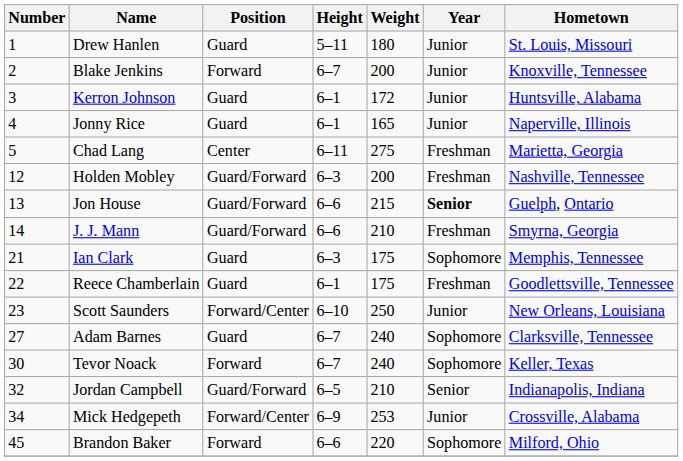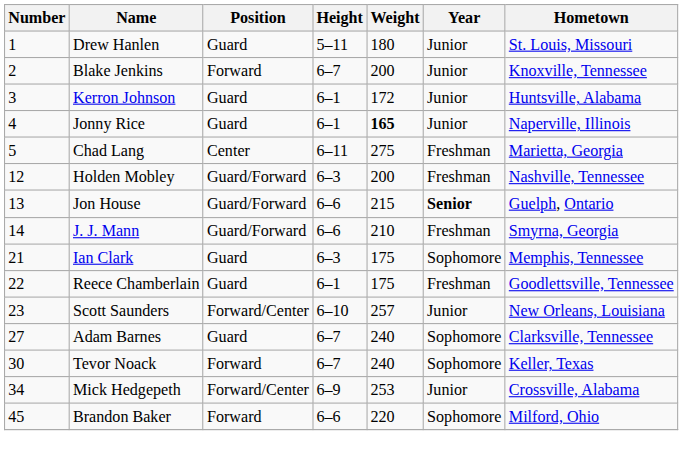 <table class="wikitable" style="font-size: 95%;">
 <tr>
 <th>Number</th>
 <th>Name</th>
 <th>Position</th>
 <th>Height</th>
 <th>Weight</th>
 <th>Year</th>
 <th>Hometown</th>
 </tr>
 <tr>
 <td>1</td>
 <td>Drew Hanlen</td>
 <td>Guard</td>
 <td>5–11</td>
 <td>180</td>
 <td>Junior</td>
 <td><a href='#'>St. Louis, Missouri</a></td>
 </tr>
 <tr>
 <td>2</td>
 <td>Blake Jenkins</td>
 <td>Forward</td>
 <td>6–7</td>
 <td>200</td>
 <td>Junior</td>
 <td><a href='#'>Knoxville, Tennessee</a></td>
 </tr>
 <tr>
 <td>3</td>
 <td><a href='#'>Kerron Johnson</a></td>
 <td>Guard</td>
 <td>6–1</td>
 <td>172</td>
 <td>Junior</td>
 <td><a href='#'>Huntsville, Alabama</a></td>
 </tr>
 <tr>
 <td>4</td>
 <td>Jonny Rice</td>
 <td>Guard</td>
 <td>6–1</td>
-<td>165</td>
+<td><strong>165</strong></td>
 <td>Junior</td>
 <td><a href='#'>Naperville, Illinois</a></td>
 </tr>
 <tr>
 <td>5</td>
 <td>Chad Lang</td>
 <td>Center</td>
 <td>6–11</td>
 <td>275</td>
 <td>Freshman</td>
 <td><a href='#'>Marietta, Georgia</a></td>
 </tr>
 <tr>
 <td>12</td>
 <td>Holden Mobley</td>
 <td>Guard/Forward</td>
 <td>6–3</td>
 <td>200</td>
 <td>Freshman</td>
 <td><a href='#'>Nashville, Tennessee</a></td>
 </tr>
 <tr>
 <td>13</td>
 <td>Jon House</td>
 <td>Guard/Forward</td>
 <td>6–6</td>
 <td>215</td>
 <td><strong>Senior</strong></td>
 <td><a href='#'>Guelph</a>, <a href='#'>Ontario</a></td>
 </tr>
 <tr>
 <td>14</td>
 <td><a href='#'>J. J. Mann</a></td>
 <td>Guard/Forward</td>
 <td>6–6</td>
 <td>210</td>
 <td>Freshman</td>
 <td><a href='#'>Smyrna, Georgia</a></td>
 </tr>
 <tr>
 <td>21</td>
 <td><a href='#'>Ian Clark</a></td>
 <td>Guard</td>
 <td>6–3</td>
 <td>175</td>
 <td>Sophomore</td>
 <td><a href='#'>Memphis, Tennessee</a></td>
 </tr>
 <tr>
 <td>22</td>
 <td>Reece Chamberlain</td>
 <td>Guard</td>
 <td>6–1</td>
 <td>175</td>
 <td>Freshman</td>
 <td><a href='#'>Goodlettsville, Tennessee</a></td>
 </tr>
 <tr>
 <td>23</td>
 <td>Scott Saunders</td>
 <td>Forward/Center</td>
 <td>6–10</td>
-<td>250</td>
+<td>257</td>
 <td>Junior</td>
 <td><a href='#'>New Orleans, Louisiana</a></td>
 </tr>
 <tr>
 <td>27</td>
 <td>Adam Barnes</td>
 <td>Guard</td>
 <td>6–7</td>
 <td>240</td>
 <td>Sophomore</td>
 <td><a href='#'>Clarksville, Tennessee</a></td>
 </tr>
 <tr>
 <td>30</td>
 <td>Tevor Noack</td>
 <td>Forward</td>
 <td>6–7</td>
 <td>240</td>
 <td>Sophomore</td>
 <td><a href='#'>Keller, Texas</a></td>
 </tr>
 <tr>
-<td>32</td>
-<td>Jordan Campbell</td>
-<td>Guard/Forward</td>
-<td>6–5</td>
-<td>210</td>
-<td>Senior</td>
-<td><a href='#'>Indianapolis, Indiana</a></td>
-</tr>
-<tr>
 <td>34</td>
 <td>Mick Hedgepeth</td>
 <td>Forward/Center</td>
 <td>6–9</td>
 <td>253</td>
 <td>Junior</td>
 <td><a href='#'>Crossville, Alabama</a></td>
 </tr>
 <tr>
 <td>45</td>
 <td>Brandon Baker</td>
 <td>Forward</td>
 <td>6–6</td>
 <td>220</td>
 <td>Sophomore</td>
 <td><a href='#'>Milford, Ohio</a></td>
 </tr>
 <tr>
 </tr>
 </table>
